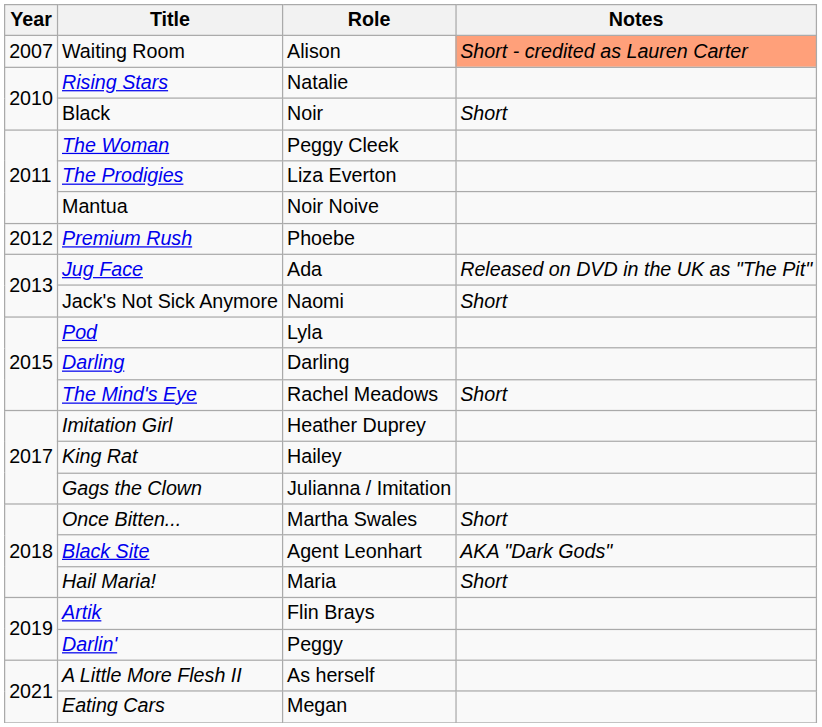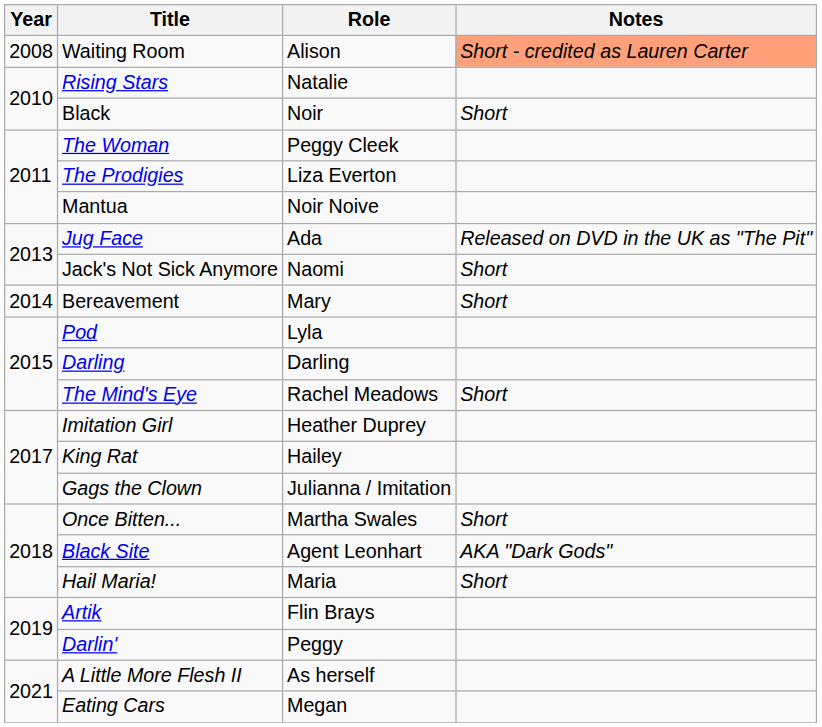 <table class="wikitable">
 <tr>
 <th>Year</th>
 <th>Title</th>
 <th>Role</th>
 <th>Notes</th>
 </tr>
 <tr>
-<td>2007</td>
+<td>2008</td>
 <td>Waiting Room</td>
 <td>Alison</td>
 <td style="background: lightsalmon;"><em>Short - credited as Lauren Carter</em></td>
 </tr>
 <tr>
 <td rowspan="2">2010</td>
 <td><em><a href='#'>Rising Stars</a></em></td>
 <td>Natalie</td>
 <td></td>
 </tr>
 <tr>
 <td>Black</td>
 <td>Noir</td>
 <td><em>Short</em></td>
 </tr>
 <tr>
 <td rowspan="3">2011</td>
 <td><em><a href='#'>The Woman</a></em></td>
 <td>Peggy Cleek</td>
 <td></td>
 </tr>
 <tr>
 <td><em><a href='#'>The Prodigies</a></em></td>
 <td>Liza Everton</td>
 <td></td>
 </tr>
 <tr>
 <td>Mantua</td>
 <td>Noir Noive</td>
 <td></td>
 </tr>
 <tr>
-<td>2012</td>
-<td><em><a href='#'>Premium Rush</a></em></td>
-<td>Phoebe</td>
-<td></td>
-</tr>
-<tr>
 <td rowspan="2">2013</td>
 <td><em><a href='#'>Jug Face</a></em></td>
 <td>Ada</td>
 <td><em>Released on DVD in the UK as "The Pit"</em></td>
 </tr>
 <tr>
 <td>Jack's Not Sick Anymore</td>
 <td>Naomi</td>
+<td><em>Short</em></td>
+</tr>
+<tr>
+<td>2014</td>
+<td>Bereavement</td>
+<td>Mary</td>
 <td><em>Short</em></td>
 </tr>
 <tr>
 <td rowspan="3">2015</td>
 <td><em><a href='#'>Pod</a></em></td>
 <td>Lyla</td>
 <td></td>
 </tr>
 <tr>
 <td><em><a href='#'>Darling</a></em></td>
 <td>Darling</td>
 <td></td>
 </tr>
 <tr>
 <td><em><a href='#'>The Mind's Eye</a></em></td>
 <td>Rachel Meadows</td>
 <td><em>Short</em></td>
 </tr>
 <tr>
 <td rowspan="3">2017</td>
 <td><em>Imitation Girl</em></td>
 <td>Heather Duprey</td>
 <td></td>
 </tr>
 <tr>
 <td><em>King Rat</em></td>
 <td>Hailey</td>
 <td></td>
 </tr>
 <tr>
 <td><em>Gags the Clown</em></td>
 <td>Julianna / Imitation</td>
 <td></td>
 </tr>
 <tr>
 <td rowspan="3">2018</td>
 <td><em>Once Bitten...</em></td>
 <td>Martha Swales</td>
 <td><em>Short</em></td>
 </tr>
 <tr>
 <td><em><a href='#'>Black Site</a></em></td>
 <td>Agent Leonhart</td>
 <td><em>AKA "Dark Gods"</em></td>
 </tr>
 <tr>
 <td><em>Hail Maria!</em></td>
 <td>Maria</td>
 <td><em>Short</em></td>
 </tr>
 <tr>
 <td rowspan="2">2019</td>
 <td><em><a href='#'>Artik</a></em></td>
 <td>Flin Brays</td>
 <td></td>
 </tr>
 <tr>
 <td><em><a href='#'>Darlin'</a></em></td>
 <td>Peggy</td>
 </tr>
 <tr>
 <td rowspan="2">2021</td>
 <td><em>A Little More Flesh II</em></td>
 <td>As herself</td>
 <td></td>
 </tr>
 <tr>
 <td><em>Eating Cars</em></td>
 <td>Megan</td>
 <td></td>
 </tr>
 </table>
